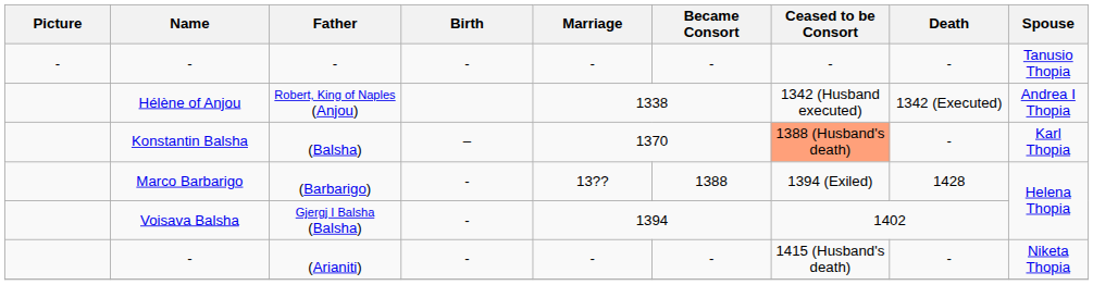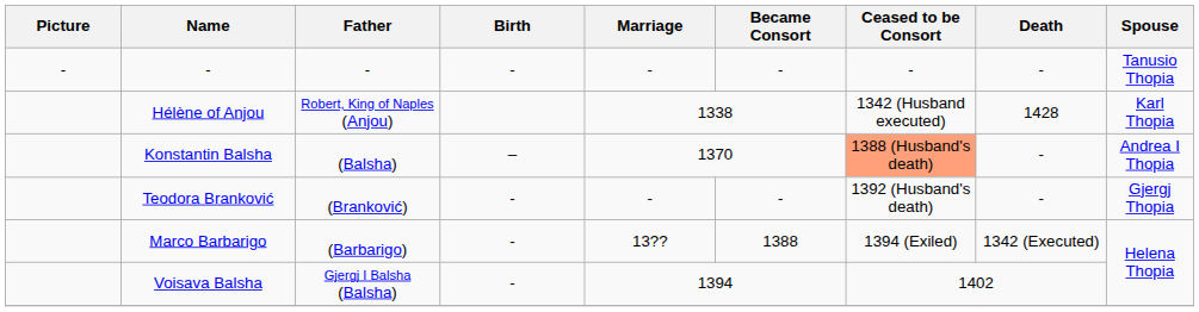 <table width=95% class="wikitable">
 <tr>
 <th width = "8%">Picture</th>
 <th width = "12%">Name</th>
 <th width = "10%">Father</th>
 <th width = "10%">Birth</th>
 <th width = "9%">Marriage</th>
 <th width = "9%">Became Consort</th>
 <th width = "9%">Ceased to be Consort</th>
 <th width = "9%">Death</th>
 <th width = "6%">Spouse</th>
 </tr>
 <tr>
 <td align="center">-</td>
 <td align="center">-</td>
 <td align="center">-</td>
 <td align="center">-</td>
 <td align="center">-</td>
 <td align="center">-</td>
 <td align="center">-</td>
 <td align="center">-</td>
 <td align="center"><a href='#'>Tanusio Thopia</a></td>
 </tr>
 <tr>
 <td align="center"></td>
 <td align="center"><a href='#'>Hélène of Anjou</a></td>
 <td align=center><small><a href='#'>Robert, King of Naples</a></small><br>(<a href='#'>Anjou</a>)</td>
 <td align="center"></td>
 <td align=center colspan=2>1338</td>
 <td align="center">1342 (Husband executed)</td>
-<td align="center">1342 (Executed)</td>
-<td align="center"><a href='#'>Andrea I Thopia</a></td>
+<td align="center">1428</td>
+<td align="center"><a href='#'>Karl Thopia</a></td>
 </tr>
 <tr>
 <td align="center"></td>
 <td align="center"><a href='#'>Konstantin Balsha</a></td>
 <td align="center"><br>(<a href='#'>Balsha</a>)</td>
 <td align="center">–</td>
 <td align=center colspan=2>1370</td>
 <td align="center" style="background: lightsalmon;">1388 (Husband's death)</td>
 <td align="center">-</td>
-<td align="center"><a href='#'>Karl Thopia</a></td>
+<td align="center"><a href='#'>Andrea I Thopia</a></td>
+</tr>
+<tr>
+<td align="center"></td>
+<td align="center"><a href='#'>Teodora Branković</a></td>
+<td align="center"><br>(<a href='#'>Branković</a>)</td>
+<td align="center">-</td>
+<td align="center">-</td>
+<td align="center">-</td>
+<td align="center">1392 (Husband's death)</td>
+<td align="center">-</td>
+<td align="center"><a href='#'>Gjergj Thopia</a></td>
 </tr>
 <tr>
 <td align="center"></td>
 <td align="center"><a href='#'>Marco Barbarigo</a></td>
 <td align=center><br>(<a href='#'>Barbarigo</a>)</td>
 <td align="center">-</td>
 <td align="center">13??</td>
 <td align="center">1388</td>
 <td align="center">1394 (Exiled)</td>
-<td align="center">1428</td>
+<td align="center">1342 (Executed)</td>
 <td align="center" rowspan="2"><a href='#'>Helena Thopia</a></td>
 </tr>
 <tr>
 <td align="center"></td>
 <td align="center"><a href='#'>Voisava Balsha</a></td>
 <td align=center><small><a href='#'> Gjergj I Balsha</a></small><br>(<a href='#'>Balsha</a>)</td>
 <td align="center">-</td>
 <td align=center colspan=2>1394</td>
 <td align=center colspan=2>1402</td>
 </tr>
 <tr>
-<td align="center"></td>
-<td align="center">-</td>
-<td align="center"><br>(<a href='#'>Arianiti</a>)</td>
-<td align="center">-</td>
-<td align="center">-</td>
-<td align="center">-</td>
-<td align="center">1415 (Husband's death)</td>
-<td align="center">-</td>
-<td align="center"><a href='#'>Niketa Thopia</a></td>
-</tr>
-<tr>
 </tr>
 </table>
